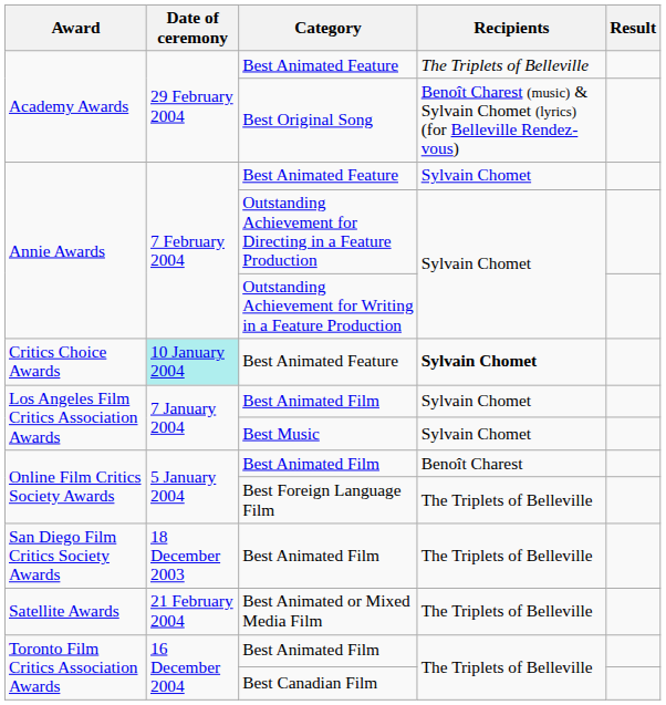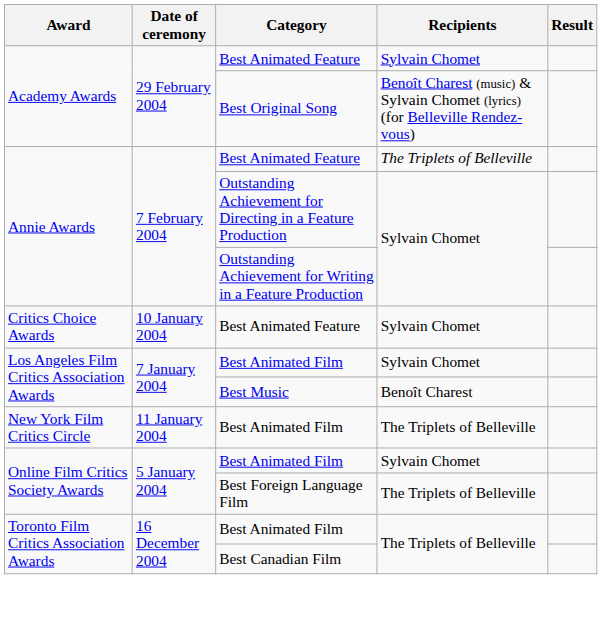 <table class="wikitable sortable plainrowheaders" style="width: 99%;">
 <tr>
 <th scope="col">Award</th>
 <th scope="col">Date of ceremony</th>
 <th scope="col">Category</th>
 <th scope="col">Recipients</th>
 <th scope="col">Result</th>
 </tr>
 <tr>
 <td rowspan="2"><a href='#'>Academy Awards</a></td>
 <td rowspan="2"><a href='#'>29 February 2004</a></td>
 <td><a href='#'>Best Animated Feature</a></td>
-<td><em>The Triplets of Belleville</em></td>
+<td><a href='#'>Sylvain Chomet</a></td>
 <td></td>
 </tr>
 <tr>
 <td><a href='#'>Best Original Song</a></td>
 <td><a href='#'>Benoît Charest</a> <small>(music)</small> & Sylvain Chomet <small>(lyrics)</small> (for <a href='#'>Belleville Rendez-vous</a>)</td>
 <td></td>
 </tr>
 <tr>
 <td rowspan="3"><a href='#'>Annie Awards</a></td>
 <td rowspan="3"><a href='#'>7 February 2004</a></td>
 <td><a href='#'>Best Animated Feature</a></td>
-<td><a href='#'>Sylvain Chomet</a></td>
+<td><em>The Triplets of Belleville</em></td>
 <td></td>
 </tr>
 <tr>
 <td><a href='#'>Outstanding Achievement for Directing in a Feature Production</a></td>
 <td rowspan="2">Sylvain Chomet</td>
 <td></td>
 </tr>
 <tr>
 <td><a href='#'>Outstanding Achievement for Writing in a Feature Production</a></td>
 <td></td>
 </tr>
 <tr>
 <td><a href='#'>Critics Choice Awards</a></td>
-<td style="background: paleturquoise;"><a href='#'>10 January 2004</a></td>
+<td><a href='#'>10 January 2004</a></td>
 <td>Best Animated Feature</td>
-<td><strong>Sylvain Chomet</strong></td>
+<td>Sylvain Chomet</td>
 <td></td>
 </tr>
 <tr>
 <td rowspan="2"><a href='#'>Los Angeles Film Critics Association Awards</a></td>
 <td rowspan="2"><a href='#'>7 January 2004</a></td>
 <td><a href='#'>Best Animated Film</a></td>
 <td>Sylvain Chomet</td>
 <td></td>
 </tr>
 <tr>
 <td><a href='#'>Best Music</a></td>
-<td>Sylvain Chomet</td>
+<td>Benoît Charest</td>
+<td></td>
+</tr>
+<tr>
+<td><a href='#'>New York Film Critics Circle</a></td>
+<td><a href='#'>11 January 2004</a></td>
+<td>Best Animated Film</td>
+<td>The Triplets of Belleville</td>
 <td></td>
 </tr>
 <tr>
 <td rowspan="2"><a href='#'>Online Film Critics Society Awards</a></td>
 <td rowspan="2"><a href='#'>5 January 2004</a></td>
 <td><a href='#'>Best Animated Film</a></td>
-<td>Benoît Charest</td>
+<td>Sylvain Chomet</td>
 <td></td>
 </tr>
 <tr>
 <td>Best Foreign Language Film</td>
-<td>The Triplets of Belleville</td>
-<td></td>
-</tr>
-<tr>
-<td><a href='#'>San Diego Film Critics Society Awards</a></td>
-<td><a href='#'>18 December 2003</a></td>
-<td>Best Animated Film</td>
-<td>The Triplets of Belleville</td>
-<td></td>
-</tr>
-<tr>
-<td><a href='#'>Satellite Awards</a></td>
-<td><a href='#'>21 February 2004</a></td>
-<td>Best Animated or Mixed Media Film</td>
 <td>The Triplets of Belleville</td>
 <td></td>
 </tr>
 <tr>
 <td rowspan="2"><a href='#'>Toronto Film Critics Association Awards</a></td>
 <td rowspan="2"><a href='#'>16 December 2004</a></td>
 <td>Best Animated Film</td>
 <td rowspan="2">The Triplets of Belleville</td>
 <td></td>
 </tr>
 <tr>
 <td>Best Canadian Film</td>
 <td></td>
 </tr>
 </table>
